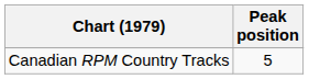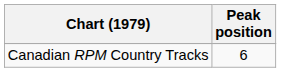 <table class="wikitable sortable">
 <tr>
 <th align="left">Chart (1979)</th>
 <th align="center">Peak<br>position</th>
 </tr>
 <tr>
 </tr>
 <tr>
 <td align="left">Canadian <em>RPM</em> Country Tracks</td>
-<td align="center">5</td>
+<td align="center">6</td>
 </tr>
 </table>
